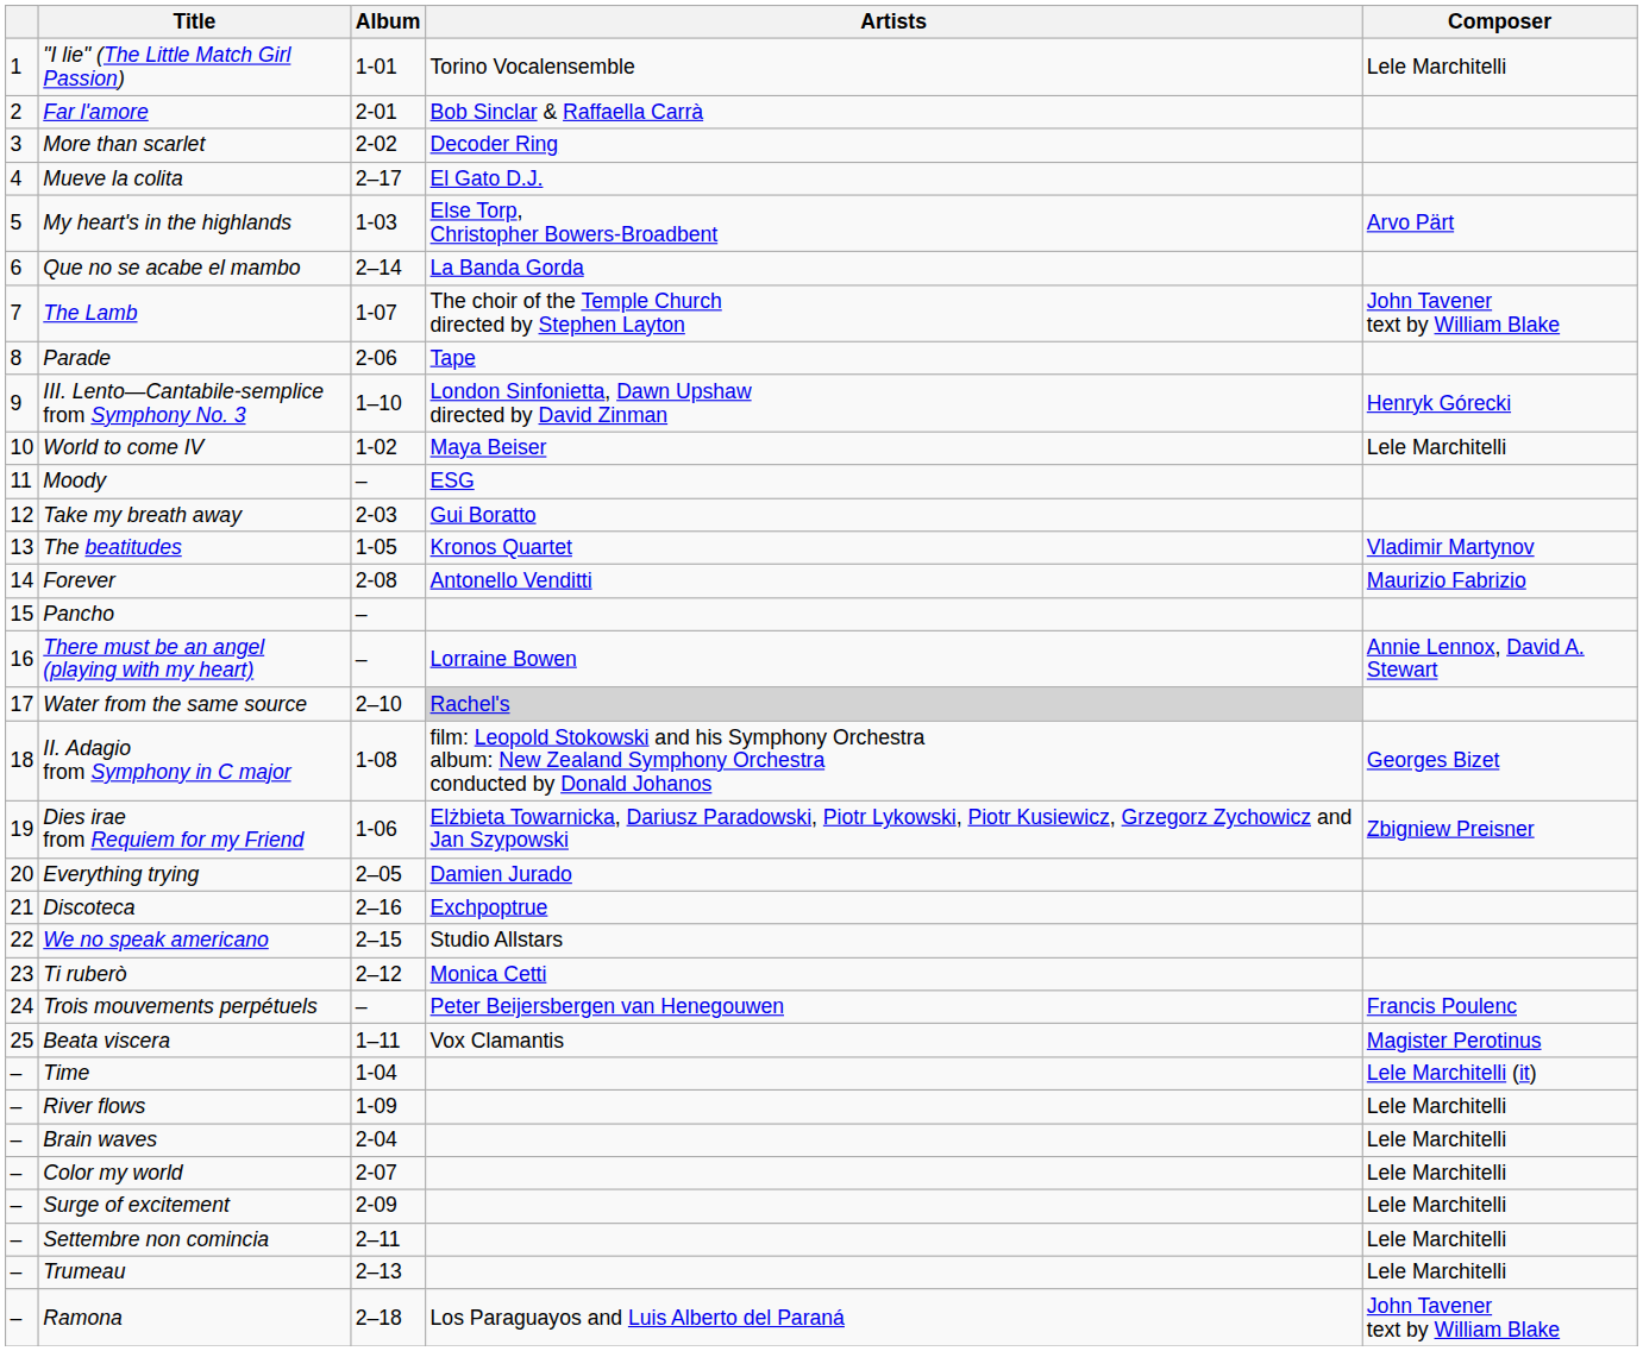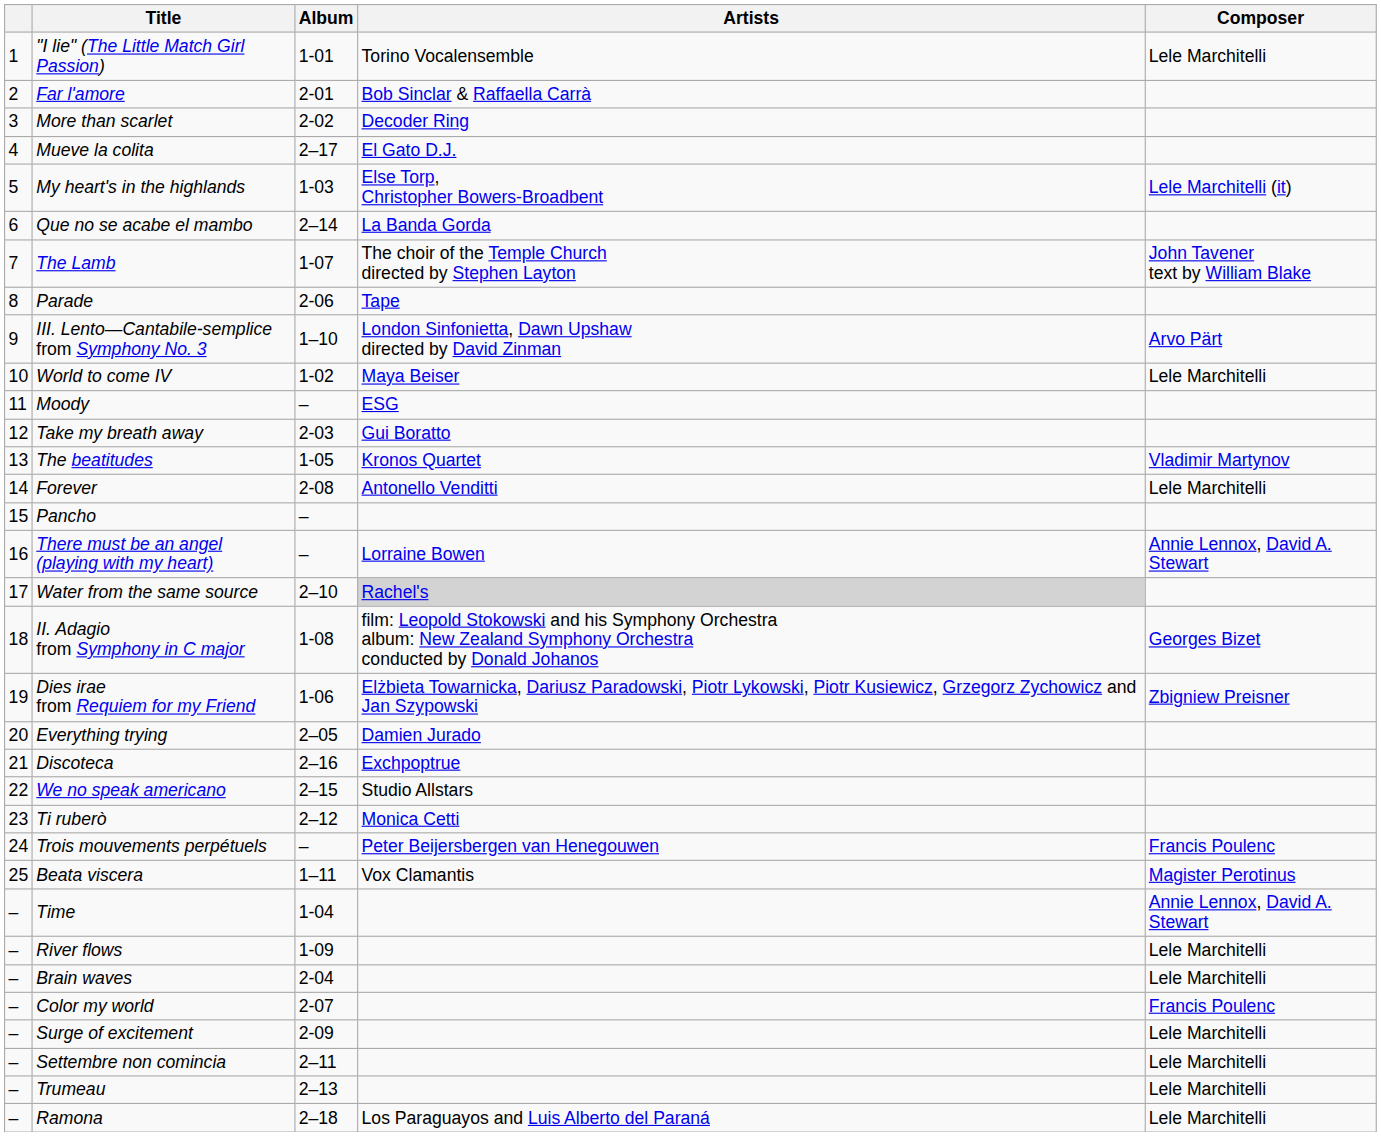 <table class="wikitable sortable">
 <tr>
 <th></th>
 <th>Title</th>
 <th>Album</th>
 <th>Artists</th>
 <th>Composer</th>
 </tr>
 <tr>
 <td>1</td>
 <td><em>"I lie" (<a href='#'>The Little Match Girl Passion</a>)</em></td>
 <td>1-01</td>
 <td>Torino Vocalensemble</td>
 <td>Lele Marchitelli</td>
 </tr>
 <tr>
 <td>2</td>
 <td><em><a href='#'>Far l'amore</a></em></td>
 <td>2-01</td>
 <td><a href='#'>Bob Sinclar</a> & <a href='#'>Raffaella Carrà</a></td>
 <td></td>
 </tr>
 <tr>
 <td>3</td>
 <td><em>More than scarlet</em></td>
 <td>2-02</td>
 <td><a href='#'>Decoder Ring</a></td>
 <td></td>
 </tr>
 <tr>
 <td>4</td>
 <td><em>Mueve la colita</em></td>
 <td>2–17</td>
 <td><a href='#'>El Gato D.J.</a></td>
 <td></td>
 </tr>
 <tr>
 <td>5</td>
 <td><em>My heart's in the highlands</em></td>
 <td>1-03</td>
 <td><a href='#'>Else Torp</a>,<br> <a href='#'>Christopher Bowers-Broadbent</a></td>
-<td><a href='#'>Arvo Pärt</a></td>
+<td><a href='#'>Lele Marchitelli</a> (<a href='#'>it</a>)</td>
 </tr>
 <tr>
 <td>6</td>
 <td><em>Que no se acabe el mambo</em></td>
 <td>2–14</td>
 <td><a href='#'>La Banda Gorda</a></td>
 <td></td>
 </tr>
 <tr>
 <td>7</td>
 <td><em><a href='#'>The Lamb</a></em></td>
 <td>1-07</td>
 <td>The choir of the <a href='#'>Temple Church</a><br>directed by <a href='#'>Stephen Layton</a></td>
 <td><a href='#'>John Tavener</a><br>text by <a href='#'>William Blake</a></td>
 </tr>
 <tr>
 <td>8</td>
 <td><em>Parade</em></td>
 <td>2-06</td>
 <td><a href='#'>Tape</a></td>
 <td></td>
 </tr>
 <tr>
 <td>9</td>
 <td><em>III. Lento—Cantabile-semplice</em><br>from <em><a href='#'>Symphony No. 3</a></em></td>
 <td>1–10</td>
 <td><a href='#'>London Sinfonietta</a>, <a href='#'>Dawn Upshaw</a><br>directed by <a href='#'>David Zinman</a></td>
-<td><a href='#'>Henryk Górecki</a></td>
+<td><a href='#'>Arvo Pärt</a></td>
 </tr>
 <tr>
 <td>10</td>
 <td><em>World to come IV</em></td>
 <td>1-02</td>
 <td><a href='#'>Maya Beiser</a></td>
 <td>Lele Marchitelli</td>
 </tr>
 <tr>
 <td>11</td>
 <td><em>Moody</em></td>
 <td>–</td>
 <td><a href='#'>ESG</a></td>
 <td></td>
 </tr>
 <tr>
 <td>12</td>
 <td><em>Take my breath away</em></td>
 <td>2-03</td>
 <td><a href='#'>Gui Boratto</a></td>
 <td></td>
 </tr>
 <tr>
 <td>13</td>
 <td><em>The <a href='#'>beatitudes</a></em></td>
 <td>1-05</td>
 <td><a href='#'>Kronos Quartet</a></td>
 <td><a href='#'>Vladimir Martynov</a></td>
 </tr>
 <tr>
 <td>14</td>
 <td><em>Forever</em></td>
 <td>2-08</td>
 <td><a href='#'>Antonello Venditti</a></td>
-<td><a href='#'>Maurizio Fabrizio</a></td>
+<td>Lele Marchitelli</td>
 </tr>
 <tr>
 <td>15</td>
 <td><em>Pancho</em></td>
 <td>–</td>
 <td></td>
 <td></td>
 </tr>
 <tr>
 <td>16</td>
 <td><em><a href='#'>There must be an angel<br>(playing with my heart)</a></em></td>
 <td>–</td>
 <td><a href='#'>Lorraine Bowen</a></td>
 <td><a href='#'>Annie Lennox</a>, <a href='#'>David A. Stewart</a></td>
 </tr>
 <tr>
 <td>17</td>
 <td><em> Water from the same source</em></td>
 <td>2–10</td>
 <td style="background: lightgrey;"><a href='#'>Rachel's</a></td>
 </tr>
 <tr>
 <td>18</td>
 <td><em>II. Adagio</em><br>from <em><a href='#'>Symphony in C major</a></em></td>
 <td>1-08</td>
 <td>film: <a href='#'>Leopold Stokowski</a> and his Symphony Orchestra<br>album: <a href='#'>New Zealand Symphony Orchestra</a><br>conducted by <a href='#'>Donald Johanos</a></td>
 <td><a href='#'>Georges Bizet</a></td>
 </tr>
 <tr>
 <td>19</td>
 <td><em>Dies irae</em><br>from <em><a href='#'>Requiem for my Friend</a></em></td>
 <td>1-06</td>
 <td><a href='#'>Elżbieta Towarnicka</a>, <a href='#'>Dariusz Paradowski</a>, <a href='#'>Piotr Lykowski</a>, <a href='#'>Piotr Kusiewicz</a>, <a href='#'>Grzegorz Zychowicz</a> and <a href='#'>Jan Szypowski</a></td>
 <td><a href='#'>Zbigniew Preisner</a></td>
 </tr>
 <tr>
 <td>20</td>
 <td><em>Everything trying</em></td>
 <td>2–05</td>
 <td><a href='#'>Damien Jurado</a></td>
 <td></td>
 </tr>
 <tr>
 <td>21</td>
 <td><em>Discoteca</em></td>
 <td>2–16</td>
 <td><a href='#'>Exchpoptrue</a></td>
 <td></td>
 </tr>
 <tr>
 <td>22</td>
 <td><em><a href='#'>We no speak americano</a></em></td>
 <td>2–15</td>
 <td>Studio Allstars</td>
 <td></td>
 </tr>
 <tr>
 <td>23</td>
 <td><em>Ti ruberò</em></td>
 <td>2–12</td>
 <td><a href='#'>Monica Cetti</a></td>
 <td></td>
 </tr>
 <tr>
 <td>24</td>
 <td><em>Trois mouvements perpétuels</em></td>
 <td>–</td>
 <td><a href='#'>Peter Beijersbergen van Henegouwen</a></td>
 <td><a href='#'>Francis Poulenc</a></td>
 </tr>
 <tr>
 <td>25</td>
 <td><em>Beata viscera</em></td>
 <td>1–11</td>
 <td>Vox Clamantis</td>
 <td><a href='#'>Magister Perotinus</a></td>
 </tr>
 <tr>
 <td>–</td>
 <td><em>Time</em></td>
 <td>1-04</td>
 <td></td>
-<td><a href='#'>Lele Marchitelli</a> (<a href='#'>it</a>)</td>
+<td><a href='#'>Annie Lennox</a>, <a href='#'>David A. Stewart</a></td>
 </tr>
 <tr>
 <td>–</td>
 <td><em>River flows</em></td>
 <td>1-09</td>
 <td></td>
 <td>Lele Marchitelli</td>
 </tr>
 <tr>
 <td>–</td>
 <td><em>Brain waves</em></td>
 <td>2-04</td>
 <td></td>
 <td>Lele Marchitelli</td>
 </tr>
 <tr>
 <td>–</td>
 <td><em>Color my world</em></td>
 <td>2-07</td>
 <td></td>
-<td>Lele Marchitelli</td>
+<td><a href='#'>Francis Poulenc</a></td>
 </tr>
 <tr>
 <td>–</td>
 <td><em>Surge of excitement</em></td>
 <td>2-09</td>
 <td></td>
 <td>Lele Marchitelli</td>
 </tr>
 <tr>
 <td>–</td>
 <td><em>Settembre non comincia</em></td>
 <td>2–11</td>
 <td></td>
 <td>Lele Marchitelli</td>
 </tr>
 <tr>
 <td>–</td>
 <td><em>Trumeau</em></td>
 <td>2–13</td>
 <td></td>
 <td>Lele Marchitelli</td>
 </tr>
 <tr>
 <td>–</td>
 <td><em>Ramona</em></td>
 <td>2–18</td>
 <td>Los Paraguayos and <a href='#'>Luis Alberto del Paraná</a></td>
-<td><a href='#'>John Tavener</a><br>text by <a href='#'>William Blake</a></td>
+<td>Lele Marchitelli</td>
 </tr>
 </table>
